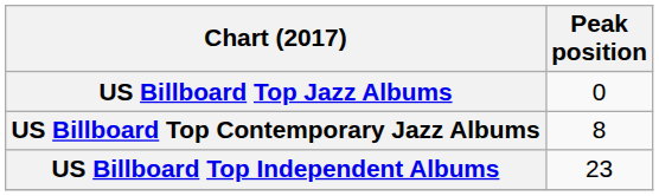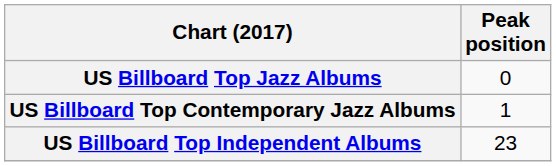 <table class="wikitable sortable plainrowheaders" style="text-align:center">
 <tr>
 <th scope="col">Chart (2017)</th>
 <th scope="col">Peak<br>position</th>
 </tr>
 <tr>
 <th scope="row">US <a href='#'>Billboard</a> <a href='#'>Top Jazz Albums</a></th>
 <td>0</td>
 </tr>
 <tr>
 <th scope="row">US <a href='#'>Billboard</a> Top Contemporary Jazz Albums</th>
-<td>8</td>
+<td>1</td>
 </tr>
 <tr>
 <th scope="row">US <a href='#'>Billboard</a> <a href='#'>Top Independent Albums</a></th>
 <td>23</td>
 </tr>
 <tr>
 </tr>
 </table>
